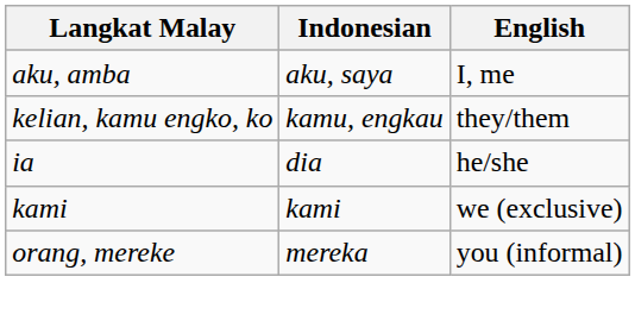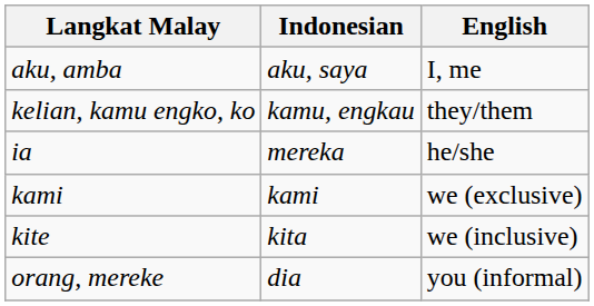 <table class="wikitable">
 <tr>
 <th>Langkat Malay</th>
 <th>Indonesian</th>
 <th>English</th>
 </tr>
 <tr>
 <td><em>aku, amba</em></td>
 <td><em>aku, saya</em></td>
 <td>I, me</td>
 </tr>
 <tr>
 <td><em>kelian, kamu engko, ko</em></td>
 <td><em>kamu, engkau</em></td>
 <td>they/them</td>
 </tr>
 <tr>
 <td><em>ia</em></td>
-<td><em>dia</em></td>
+<td><em>mereka</em></td>
 <td>he/she</td>
 </tr>
 <tr>
 <td><em>kami</em></td>
 <td><em>kami</em></td>
 <td>we (exclusive)</td>
 </tr>
 <tr>
+<td><em>kite</em></td>
+<td><em>kita</em></td>
+<td>we (inclusive)</td>
+</tr>
+<tr>
 <td><em>orang, mereke</em></td>
-<td><em>mereka</em></td>
+<td><em>dia</em></td>
 <td>you (informal)</td>
 </tr>
 </table>
